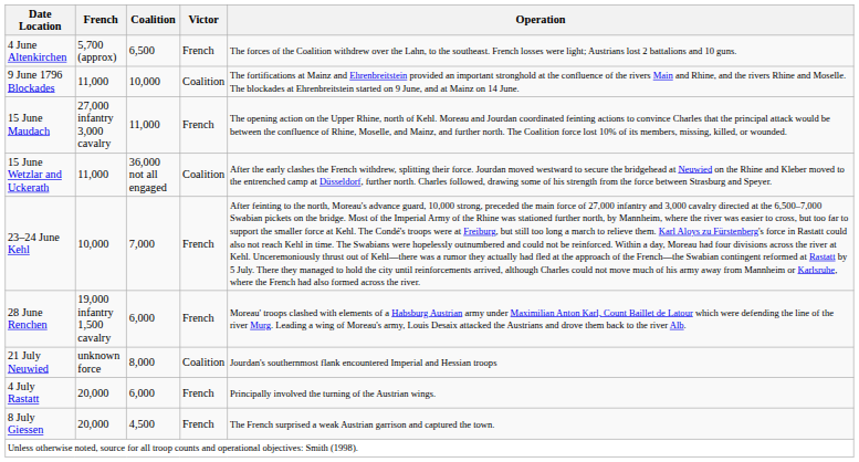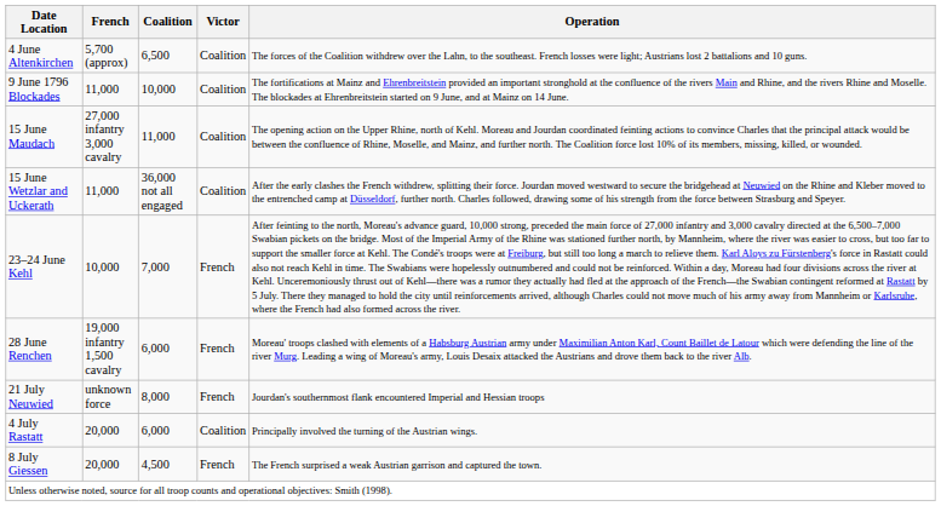 <table class="wikitable" style="width:95%; margin:auto;">
 <tr>
 <th>Date Location</th>
 <th>French</th>
 <th>Coalition</th>
 <th>Victor</th>
 <th>Operation</th>
 </tr>
 <tr>
 <td>4 June <br><a href='#'>Altenkirchen</a></td>
 <td>5,700 (approx)</td>
 <td>6,500</td>
-<td>French</td>
+<td>Coalition</td>
 <td><small>The forces of the Coalition withdrew over the Lahn, to the southeast. French losses were light; Austrians lost 2 battalions and 10 guns.</small></td>
 </tr>
 <tr>
 <td>9 June 1796<br><a href='#'>Blockades</a></td>
 <td>11,000</td>
 <td>10,000</td>
 <td>Coalition</td>
 <td><small>The fortifications at Mainz and <a href='#'>Ehrenbreitstein</a> provided an important stronghold at the confluence of the rivers <a href='#'>Main</a> and Rhine, and the rivers Rhine and Moselle. The blockades at Ehrenbreitstein started on 9 June, and at Mainz on 14 June.</small></td>
 </tr>
 <tr>
 <td>15 June <br><a href='#'>Maudach</a></td>
 <td>27,000 infantry<br>3,000 cavalry</td>
 <td>11,000</td>
-<td>French</td>
+<td>Coalition</td>
 <td><small>The opening action on the Upper Rhine, north of Kehl. Moreau and Jourdan coordinated feinting actions to convince Charles that the principal attack would be between the confluence of Rhine, Moselle, and Mainz, and further north. The Coalition force lost 10% of its members, missing, killed, or wounded.</small></td>
 </tr>
 <tr>
 <td>15 June <br><a href='#'>Wetzlar and Uckerath</a></td>
 <td>11,000</td>
 <td>36,000<br>not all engaged</td>
 <td>Coalition</td>
 <td><small>After the early clashes the French withdrew, splitting their force. Jourdan moved westward to secure the bridgehead at <a href='#'>Neuwied</a> on the Rhine and Kleber moved to the entrenched camp at <a href='#'>Düsseldorf</a>, further north. Charles followed, drawing some of his strength from the force between Strasburg and Speyer.</small></td>
 </tr>
 <tr>
 <td>23–24 June<br><a href='#'>Kehl</a></td>
 <td>10,000</td>
 <td>7,000</td>
 <td>French</td>
 <td><small>After feinting to the north, Moreau's advance guard, 10,000 strong, preceded the main force of 27,000 infantry and 3,000 cavalry directed at the 6,500–7,000 Swabian pickets on the bridge. Most of the Imperial Army of the Rhine was stationed further north, by Mannheim, where the river was easier to cross, but too far to support the smaller force at Kehl. The Condé's troops were at <a href='#'>Freiburg</a>, but still too long a march to relieve them. <a href='#'>Karl Aloys zu Fürstenberg</a>'s force in Rastatt could also not reach Kehl in time. The Swabians were hopelessly outnumbered and could not be reinforced. Within a day, Moreau had four divisions across the river at Kehl. Unceremoniously thrust out of Kehl—there was a rumor they actually had fled at the approach of the French—the Swabian contingent reformed at <a href='#'>Rastatt</a> by 5 July. There they managed to hold the city until reinforcements arrived, although Charles could not move much of his army away from Mannheim or <a href='#'>Karlsruhe</a>, where the French had also formed across the river.</small></td>
 </tr>
 <tr>
 <td>28 June<br><a href='#'>Renchen</a></td>
 <td>19,000 infantry<br> 1,500 cavalry</td>
 <td>6,000</td>
 <td>French</td>
 <td><small>Moreau' troops clashed with elements of a <a href='#'>Habsburg Austrian</a> army under <a href='#'>Maximilian Anton Karl, Count Baillet de Latour</a> which were defending the line of the river <a href='#'>Murg</a>. Leading a wing of Moreau's army, Louis Desaix attacked the Austrians and drove them back to the river <a href='#'>Alb</a>.</small></td>
 </tr>
 <tr>
 <td>21 July <br><a href='#'>Neuwied</a></td>
 <td>unknown force</td>
 <td>8,000</td>
-<td>Coalition</td>
+<td>French</td>
 <td><small>Jourdan's southernmost flank encountered Imperial and Hessian troops</small></td>
 </tr>
 <tr>
 <td>4 July <br><a href='#'>Rastatt</a></td>
 <td>20,000</td>
 <td>6,000</td>
-<td>French</td>
+<td>Coalition</td>
 <td><small>Principally involved the turning of the Austrian wings.</small></td>
 </tr>
 <tr>
 <td>8 July <br><a href='#'>Giessen</a></td>
 <td>20,000</td>
 <td>4,500</td>
 <td>French</td>
 <td><small>The French surprised a weak Austrian garrison and captured the town.</small></td>
 </tr>
 <tr>
 <td colspan="11" style="background:white;"><small>Unless otherwise noted, source for all troop counts and operational objectives: Smith (1998).</small></td>
 </tr>
 </table>
